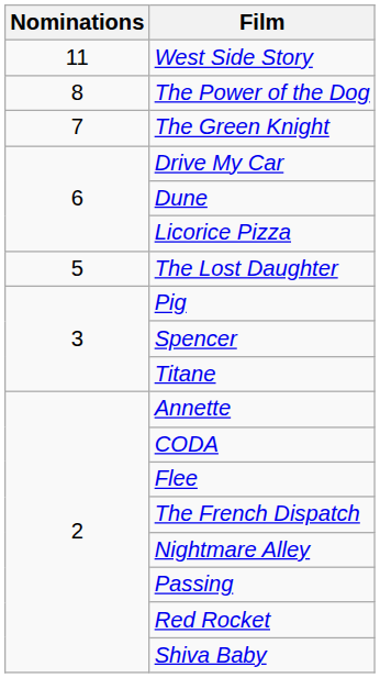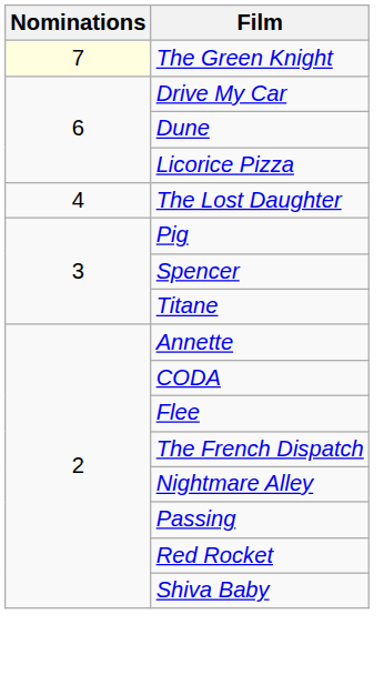 <table class="wikitable">
 <tr>
 <th>Nominations</th>
 <th>Film</th>
 </tr>
 <tr>
-<td style="text-align:center;">11</td>
-<td><em><a href='#'>West Side Story</a></em></td>
-</tr>
-<tr>
-<td style="text-align:center;">8</td>
-<td><em><a href='#'>The Power of the Dog</a></em></td>
-</tr>
-<tr>
-<td style="text-align:center;">7</td>
+<td style="background: lightyellow; text-align:center;">7</td>
 <td><em><a href='#'>The Green Knight</a></em></td>
 </tr>
 <tr>
 <td style="text-align:center;" rowspan="3">6</td>
 <td><em><a href='#'>Drive My Car</a></em></td>
 </tr>
 <tr>
 <td><em><a href='#'>Dune</a></em></td>
 </tr>
 <tr>
 <td><em><a href='#'>Licorice Pizza</a></em></td>
 </tr>
 <tr>
-<td style="text-align:center;">5</td>
+<td style="text-align:center;">4</td>
 <td><em><a href='#'>The Lost Daughter</a></em></td>
 </tr>
 <tr>
 <td style="text-align:center;" rowspan="3">3</td>
 <td><em><a href='#'>Pig</a></em></td>
 </tr>
 <tr>
 <td><em><a href='#'>Spencer</a></em></td>
 </tr>
 <tr>
 <td><em><a href='#'>Titane</a></em></td>
 </tr>
 <tr>
 <td style="text-align:center;" rowspan="8">2</td>
 <td><em><a href='#'>Annette</a></em></td>
 </tr>
 <tr>
 <td><em><a href='#'>CODA</a></em></td>
 </tr>
 <tr>
 <td><em><a href='#'>Flee</a></em></td>
 </tr>
 <tr>
 <td><em><a href='#'>The French Dispatch</a></em></td>
 </tr>
 <tr>
 <td><em><a href='#'>Nightmare Alley</a></em></td>
 </tr>
 <tr>
 <td><em><a href='#'>Passing</a></em></td>
 </tr>
 <tr>
 <td><em><a href='#'>Red Rocket</a></em></td>
 </tr>
 <tr>
 <td><em><a href='#'>Shiva Baby</a></em></td>
 </tr>
 </table>
